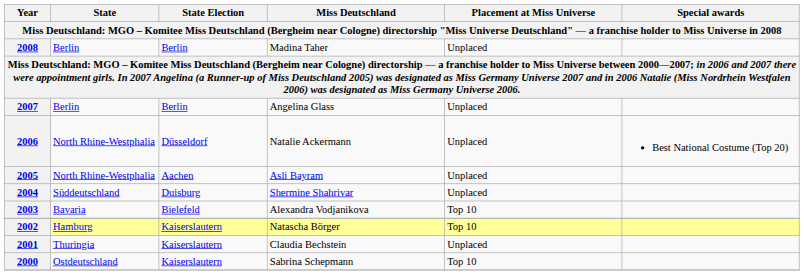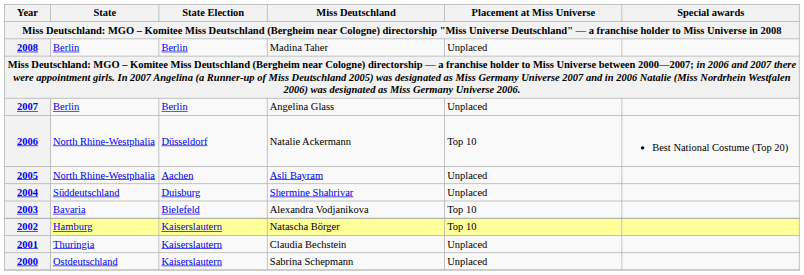 <table class="wikitable " style="font-size: 95%;">
 <tr>
 <th width="60">Year</th>
 <th width="150">State</th>
 <th width="150">State Election</th>
 <th width="250">Miss Deutschland</th>
 <th width="250">Placement at Miss Universe</th>
 <th width="250">Special awards</th>
 </tr>
 <tr>
 <th colspan="6">Miss Deutschland: MGO – Komitee Miss Deutschland (Bergheim near Cologne) directorship "Miss Universe Deutschland" — a franchise holder to Miss Universe in 2008</th>
 </tr>
 <tr>
 <th><a href='#'>2008</a></th>
 <td><a href='#'>Berlin</a></td>
 <td><a href='#'>Berlin</a></td>
 <td>Madina Taher</td>
 <td>Unplaced</td>
 <td></td>
 </tr>
 <tr>
 <th colspan="6">Miss Deutschland: MGO – Komitee Miss Deutschland (Bergheim near Cologne) directorship — a franchise holder to Miss Universe between 2000―2007; <em>in 2006 and 2007 there were appointment girls. In 2007 Angelina (a Runner-up of Miss Deutschland 2005) was designated as Miss Germany Universe 2007 and in 2006 Natalie (Miss Nordrhein Westfalen 2006) was designated as Miss Germany Universe 2006.</em></th>
 </tr>
 <tr>
 <th><a href='#'>2007</a></th>
 <td><a href='#'>Berlin</a></td>
 <td><a href='#'>Berlin</a></td>
 <td>Angelina Glass</td>
 <td>Unplaced</td>
 <td></td>
 </tr>
 <tr>
 <th><a href='#'>2006</a></th>
 <td><a href='#'>North Rhine-Westphalia</a></td>
 <td><a href='#'>Düsseldorf</a></td>
 <td>Natalie Ackermann</td>
-<td>Unplaced</td>
+<td>Top 10</td>
 <td><br><ul><li>Best National Costume (Top 20)</li></ul></td>
 </tr>
 <tr>
 <th><a href='#'>2005</a></th>
 <td><a href='#'>North Rhine-Westphalia</a></td>
 <td><a href='#'>Aachen</a></td>
 <td><a href='#'>Asli Bayram</a></td>
 <td>Unplaced</td>
 <td></td>
 </tr>
 <tr>
 <th><a href='#'>2004</a></th>
 <td><a href='#'>Süddeutschland</a></td>
 <td><a href='#'>Duisburg</a></td>
 <td><a href='#'>Shermine Shahrivar</a></td>
 <td>Unplaced</td>
 <td></td>
 </tr>
 <tr>
 <th><a href='#'>2003</a></th>
 <td><a href='#'>Bavaria</a></td>
 <td><a href='#'>Bielefeld</a></td>
 <td>Alexandra Vodjanikova</td>
 <td>Top 10</td>
 <td></td>
 </tr>
 <tr>
 </tr>
 <tr style="background-color:#FFFF99;">
 <th><a href='#'>2002</a></th>
 <td><a href='#'>Hamburg</a></td>
 <td><a href='#'>Kaiserslautern</a></td>
 <td>Natascha Börger</td>
 <td>Top 10</td>
 <td></td>
 </tr>
 <tr>
 <th><a href='#'>2001</a></th>
 <td><a href='#'>Thuringia</a></td>
 <td><a href='#'>Kaiserslautern</a></td>
 <td>Claudia Bechstein</td>
 <td>Unplaced</td>
 <td></td>
 </tr>
 <tr>
 <th><a href='#'>2000</a></th>
 <td><a href='#'>Ostdeutschland</a></td>
 <td><a href='#'>Kaiserslautern</a></td>
 <td>Sabrina Schepmann</td>
-<td>Top 10</td>
+<td>Unplaced</td>
 <td></td>
 </tr>
 <tr>
 </tr>
 </table>
